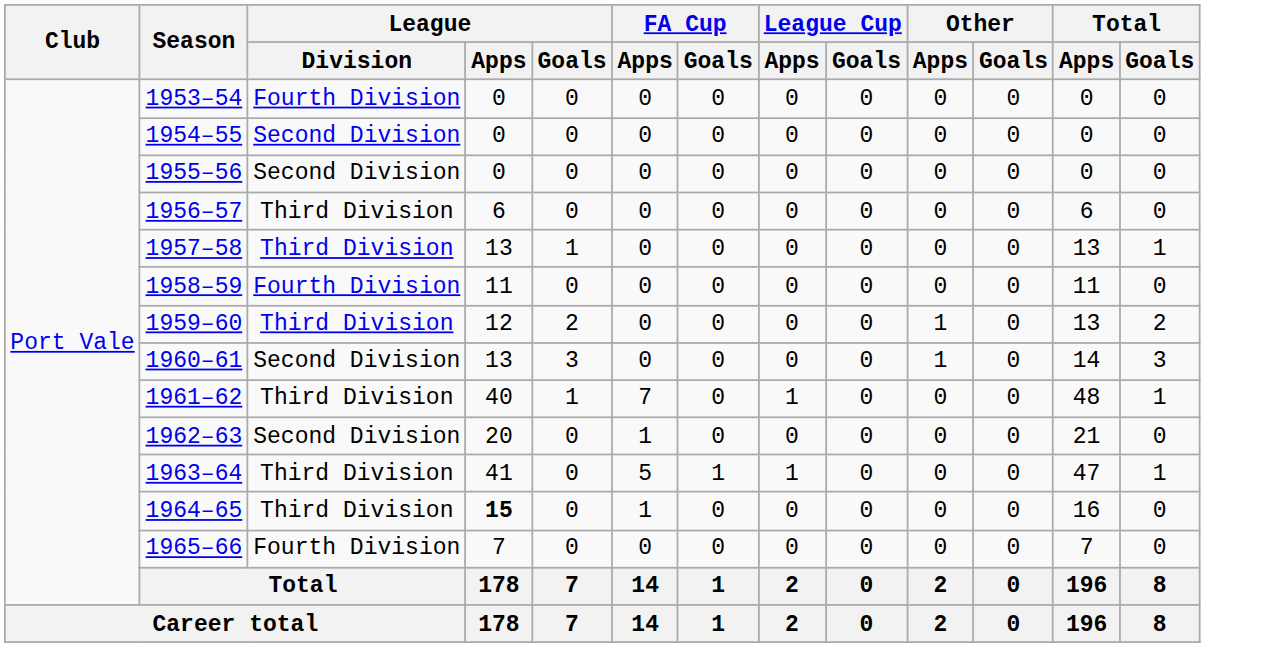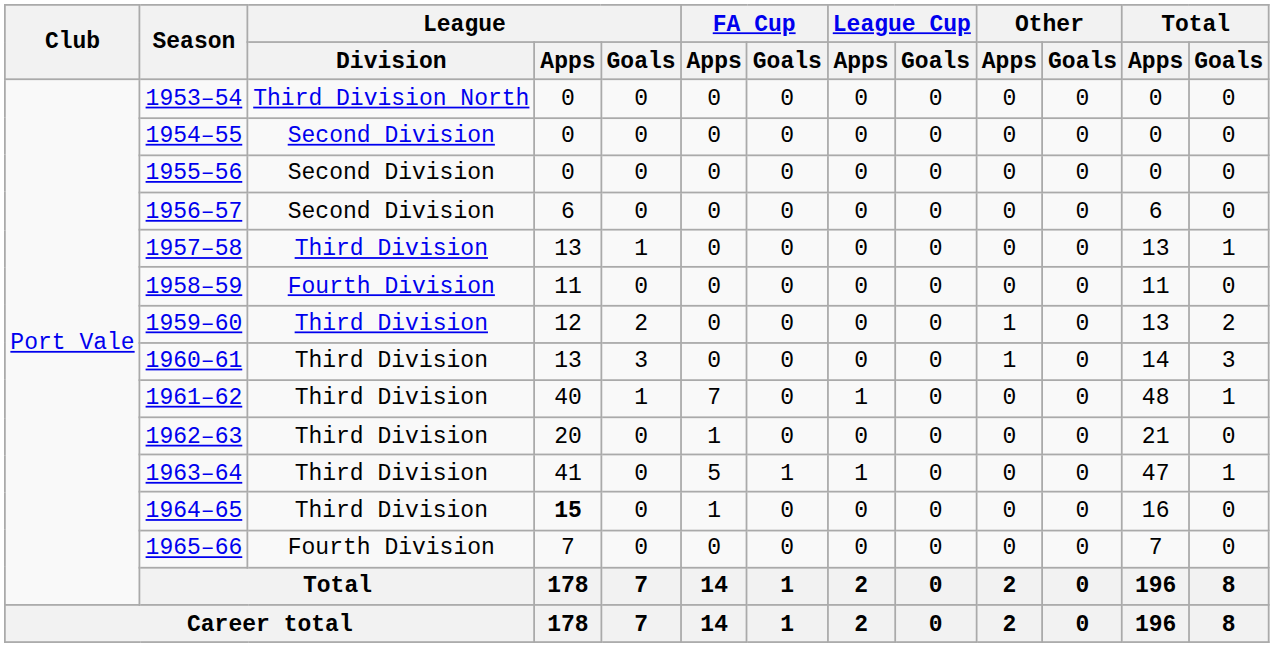 <table class="wikitable" style="text-align:center">
 <tr>
 <th rowspan="2">Club</th>
 <th rowspan="2">Season</th>
 <th colspan="3">League</th>
 <th colspan="2"><a href='#'>FA Cup</a></th>
 <th colspan="2"><a href='#'>League Cup</a></th>
 <th colspan="2">Other</th>
 <th colspan="2">Total</th>
 </tr>
 <tr>
 <th>Division</th>
 <th>Apps</th>
 <th>Goals</th>
 <th>Apps</th>
 <th>Goals</th>
 <th>Apps</th>
 <th>Goals</th>
 <th>Apps</th>
 <th>Goals</th>
 <th>Apps</th>
 <th>Goals</th>
 </tr>
 <tr>
 <td rowspan="14"><a href='#'>Port Vale</a></td>
 <td><a href='#'>1953–54</a></td>
-<td><a href='#'>Fourth Division</a></td>
+<td><a href='#'>Third Division North</a></td>
 <td>0</td>
 <td>0</td>
 <td>0</td>
 <td>0</td>
 <td>0</td>
 <td>0</td>
 <td>0</td>
 <td>0</td>
 <td>0</td>
 <td>0</td>
 </tr>
 <tr>
 <td><a href='#'>1954–55</a></td>
 <td><a href='#'>Second Division</a></td>
 <td>0</td>
 <td>0</td>
 <td>0</td>
 <td>0</td>
 <td>0</td>
 <td>0</td>
 <td>0</td>
 <td>0</td>
 <td>0</td>
 <td>0</td>
 </tr>
 <tr>
 <td><a href='#'>1955–56</a></td>
 <td>Second Division</td>
 <td>0</td>
 <td>0</td>
 <td>0</td>
 <td>0</td>
 <td>0</td>
 <td>0</td>
 <td>0</td>
 <td>0</td>
 <td>0</td>
 <td>0</td>
 </tr>
 <tr>
 <td><a href='#'>1956–57</a></td>
-<td>Third Division</td>
+<td>Second Division</td>
 <td>6</td>
 <td>0</td>
 <td>0</td>
 <td>0</td>
 <td>0</td>
 <td>0</td>
 <td>0</td>
 <td>0</td>
 <td>6</td>
 <td>0</td>
 </tr>
 <tr>
 <td><a href='#'>1957–58</a></td>
 <td><a href='#'>Third Division</a></td>
 <td>13</td>
 <td>1</td>
 <td>0</td>
 <td>0</td>
 <td>0</td>
 <td>0</td>
 <td>0</td>
 <td>0</td>
 <td>13</td>
 <td>1</td>
 </tr>
 <tr>
 <td><a href='#'>1958–59</a></td>
 <td><a href='#'>Fourth Division</a></td>
 <td>11</td>
 <td>0</td>
 <td>0</td>
 <td>0</td>
 <td>0</td>
 <td>0</td>
 <td>0</td>
 <td>0</td>
 <td>11</td>
 <td>0</td>
 </tr>
 <tr>
 <td><a href='#'>1959–60</a></td>
 <td><a href='#'>Third Division</a></td>
 <td>12</td>
 <td>2</td>
 <td>0</td>
 <td>0</td>
 <td>0</td>
 <td>0</td>
 <td>1</td>
 <td>0</td>
 <td>13</td>
 <td>2</td>
 </tr>
 <tr>
 <td><a href='#'>1960–61</a></td>
-<td>Second Division</td>
+<td>Third Division</td>
 <td>13</td>
 <td>3</td>
 <td>0</td>
 <td>0</td>
 <td>0</td>
 <td>0</td>
 <td>1</td>
 <td>0</td>
 <td>14</td>
 <td>3</td>
 </tr>
 <tr>
 <td><a href='#'>1961–62</a></td>
 <td>Third Division</td>
 <td>40</td>
 <td>1</td>
 <td>7</td>
 <td>0</td>
 <td>1</td>
 <td>0</td>
 <td>0</td>
 <td>0</td>
 <td>48</td>
 <td>1</td>
 </tr>
 <tr>
 <td><a href='#'>1962–63</a></td>
-<td>Second Division</td>
+<td>Third Division</td>
 <td>20</td>
 <td>0</td>
 <td>1</td>
 <td>0</td>
 <td>0</td>
 <td>0</td>
 <td>0</td>
 <td>0</td>
 <td>21</td>
 <td>0</td>
 </tr>
 <tr>
 <td><a href='#'>1963–64</a></td>
 <td>Third Division</td>
 <td>41</td>
 <td>0</td>
 <td>5</td>
 <td>1</td>
 <td>1</td>
 <td>0</td>
 <td>0</td>
 <td>0</td>
 <td>47</td>
 <td>1</td>
 </tr>
 <tr>
 <td><a href='#'>1964–65</a></td>
 <td>Third Division</td>
 <td><strong>15</strong></td>
 <td>0</td>
 <td>1</td>
 <td>0</td>
 <td>0</td>
 <td>0</td>
 <td>0</td>
 <td>0</td>
 <td>16</td>
 <td>0</td>
 </tr>
 <tr>
 <td><a href='#'>1965–66</a></td>
 <td>Fourth Division</td>
 <td>7</td>
 <td>0</td>
 <td>0</td>
 <td>0</td>
 <td>0</td>
 <td>0</td>
 <td>0</td>
 <td>0</td>
 <td>7</td>
 <td>0</td>
 </tr>
 <tr>
 <th colspan="2">Total</th>
 <th>178</th>
 <th>7</th>
 <th>14</th>
 <th>1</th>
 <th>2</th>
 <th>0</th>
 <th>2</th>
 <th>0</th>
 <th>196</th>
 <th>8</th>
 </tr>
 <tr>
 <th colspan="3">Career total</th>
 <th>178</th>
 <th>7</th>
 <th>14</th>
 <th>1</th>
 <th>2</th>
 <th>0</th>
 <th>2</th>
 <th>0</th>
 <th>196</th>
 <th>8</th>
 </tr>
 </table>
